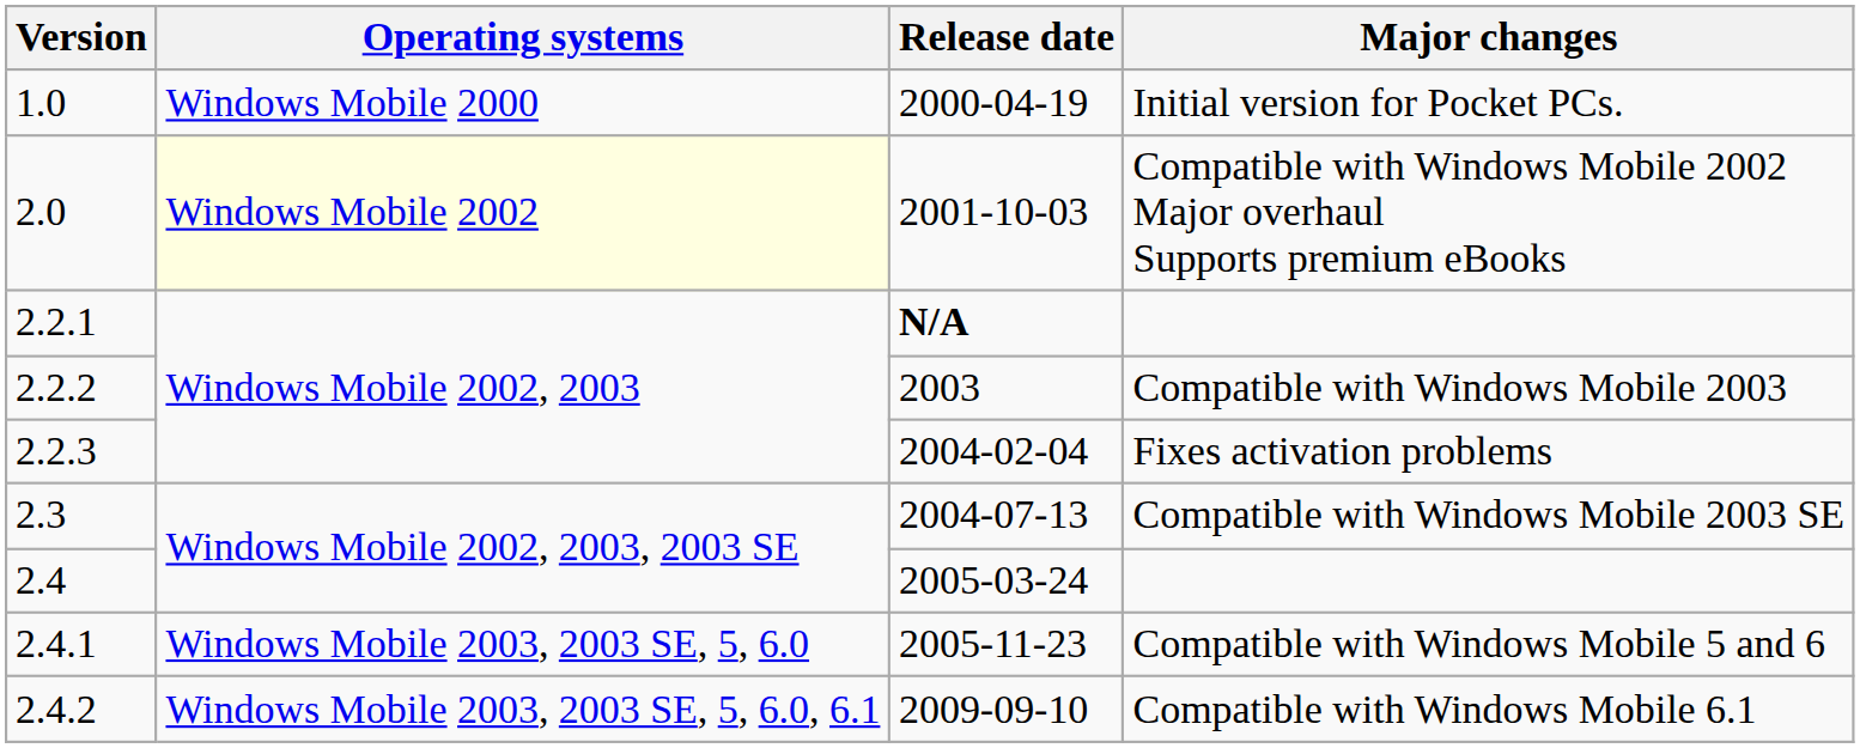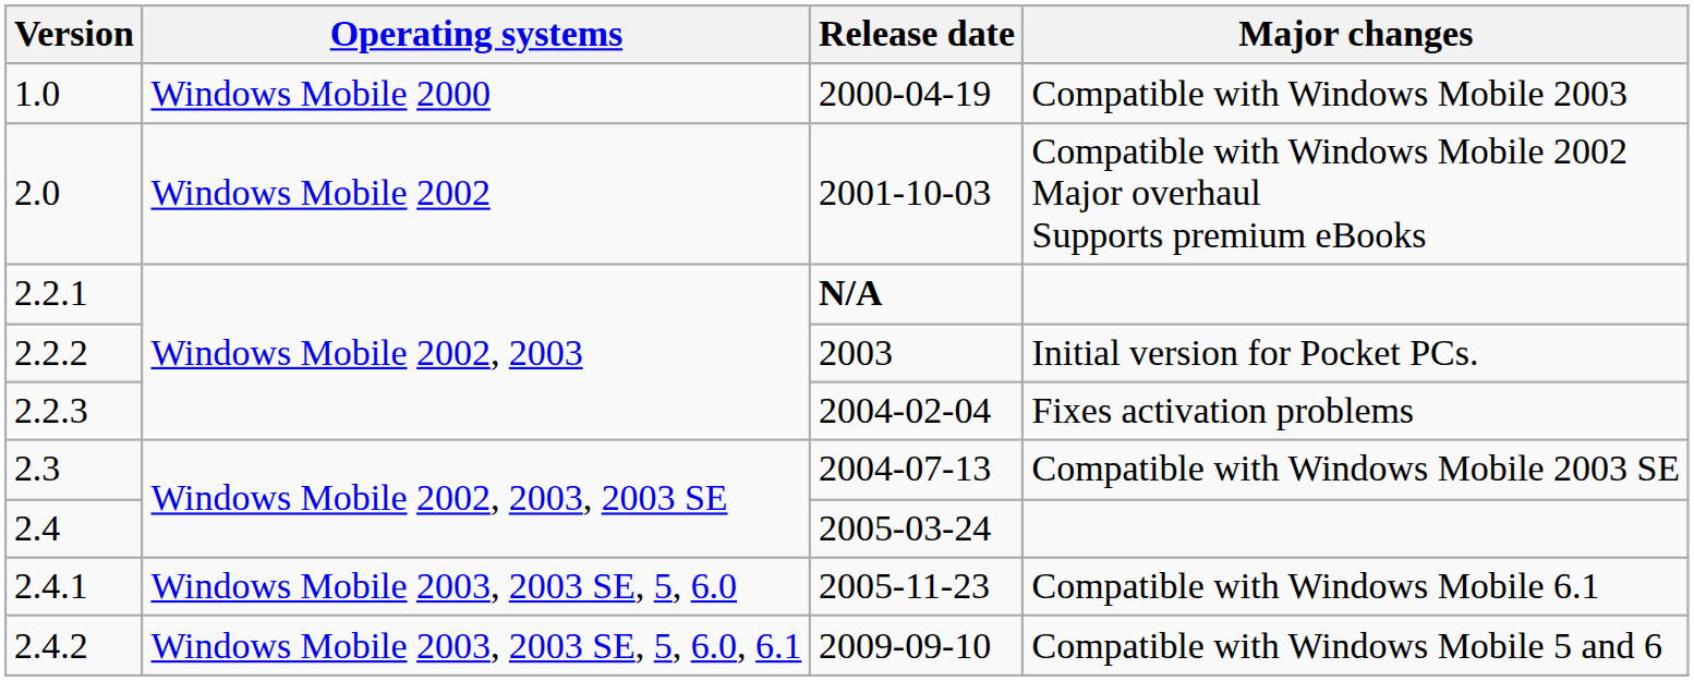 <table class="wikitable">
 <tr>
 <th>Version</th>
 <th><a href='#'>Operating systems</a></th>
 <th>Release date</th>
 <th>Major changes</th>
 </tr>
 <tr>
 <td>1.0</td>
 <td><a href='#'>Windows Mobile</a> <a href='#'>2000</a></td>
 <td>2000-04-19</td>
-<td>Initial version for Pocket PCs.</td>
+<td>Compatible with Windows Mobile 2003</td>
 </tr>
 <tr>
 <td>2.0</td>
-<td style="background: lightyellow;"><a href='#'>Windows Mobile</a> <a href='#'>2002</a></td>
+<td><a href='#'>Windows Mobile</a> <a href='#'>2002</a></td>
 <td>2001-10-03</td>
 <td>Compatible with Windows Mobile 2002<br>Major overhaul<br>Supports premium eBooks</td>
 </tr>
 <tr>
 <td>2.2.1</td>
 <td rowspan="3"><a href='#'>Windows Mobile</a> <a href='#'>2002</a>, <a href='#'>2003</a></td>
 <td><strong>N/A</strong></td>
 <td></td>
 </tr>
 <tr>
 <td>2.2.2</td>
 <td>2003</td>
-<td>Compatible with Windows Mobile 2003</td>
+<td>Initial version for Pocket PCs.</td>
 </tr>
 <tr>
 <td>2.2.3</td>
 <td>2004-02-04</td>
 <td>Fixes activation problems</td>
 </tr>
 <tr>
 <td>2.3</td>
 <td rowspan="2"><a href='#'>Windows Mobile</a> <a href='#'>2002</a>, <a href='#'>2003</a>, <a href='#'>2003 SE</a></td>
 <td>2004-07-13</td>
 <td>Compatible with Windows Mobile 2003 SE</td>
 </tr>
 <tr>
 <td>2.4</td>
 <td>2005-03-24</td>
 <td></td>
 </tr>
 <tr>
 <td>2.4.1</td>
 <td><a href='#'>Windows Mobile</a> <a href='#'>2003</a>, <a href='#'>2003 SE</a>, <a href='#'>5</a>, <a href='#'>6.0</a></td>
 <td>2005-11-23</td>
-<td>Compatible with Windows Mobile 5 and 6</td>
+<td>Compatible with Windows Mobile 6.1</td>
 </tr>
 <tr>
 <td>2.4.2</td>
 <td><a href='#'>Windows Mobile</a> <a href='#'>2003</a>, <a href='#'>2003 SE</a>, <a href='#'>5</a>, <a href='#'>6.0</a>, <a href='#'>6.1</a></td>
 <td>2009-09-10</td>
-<td>Compatible with Windows Mobile 6.1</td>
+<td>Compatible with Windows Mobile 5 and 6</td>
 </tr>
 </table>
